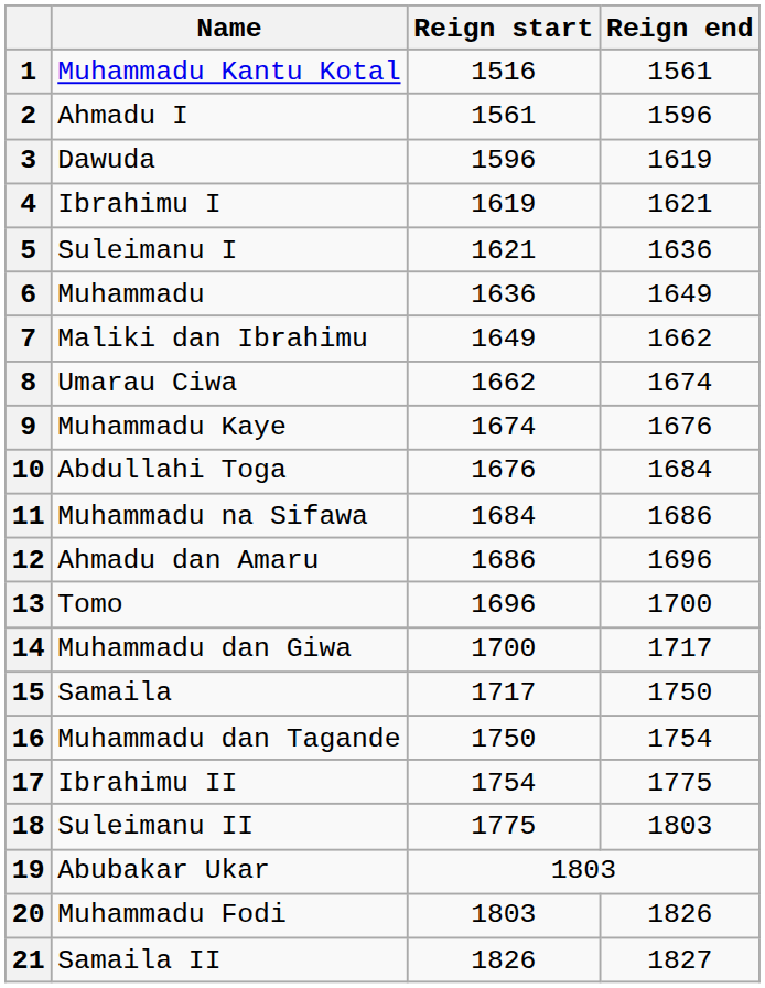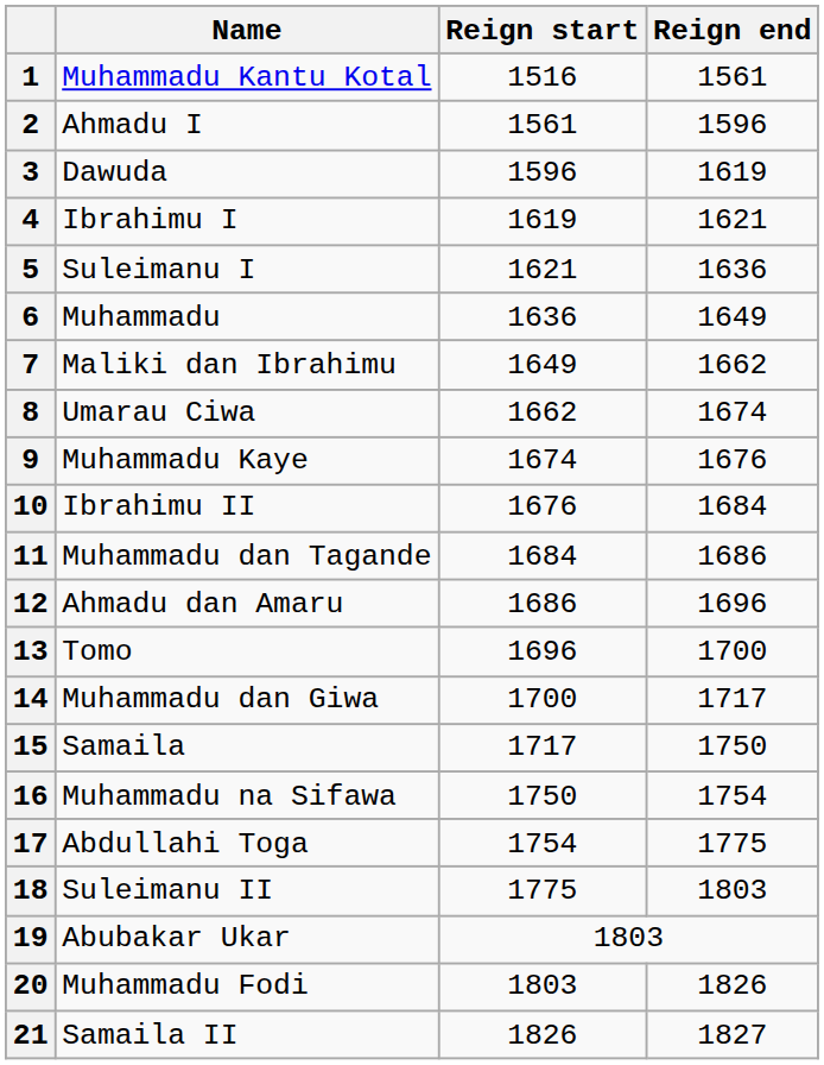 <table class="wikitable">
 <tr>
 <th></th>
 <th>Name</th>
 <th>Reign start</th>
 <th>Reign end</th>
 </tr>
 <tr>
 <th>1</th>
 <td><a href='#'>Muhammadu Kantu Kotal</a></td>
 <td align=center>1516</td>
 <td align=center>1561</td>
 </tr>
 <tr>
 <th>2</th>
 <td>Ahmadu I</td>
 <td align=center>1561</td>
 <td align=center>1596</td>
 </tr>
 <tr>
 <th>3</th>
 <td>Dawuda</td>
 <td align=center>1596</td>
 <td align=center>1619</td>
 </tr>
 <tr>
 <th>4</th>
 <td>Ibrahimu I</td>
 <td align=center>1619</td>
 <td align=center>1621</td>
 </tr>
 <tr>
 <th>5</th>
 <td>Suleimanu I</td>
 <td align=center>1621</td>
 <td align=center>1636</td>
 </tr>
 <tr>
 <th>6</th>
 <td>Muhammadu</td>
 <td align=center>1636</td>
 <td align=center>1649</td>
 </tr>
 <tr>
 <th>7</th>
 <td>Maliki dan Ibrahimu</td>
 <td align=center>1649</td>
 <td align=center>1662</td>
 </tr>
 <tr>
 <th>8</th>
 <td>Umarau Ciwa</td>
 <td align=center>1662</td>
 <td align=center>1674</td>
 </tr>
 <tr>
 <th>9</th>
 <td>Muhammadu Kaye</td>
 <td align=center>1674</td>
 <td align=center>1676</td>
 </tr>
 <tr>
 <th>10</th>
-<td>Abdullahi Toga</td>
+<td>Ibrahimu II</td>
 <td align=center>1676</td>
 <td align=center>1684</td>
 </tr>
 <tr>
 <th>11</th>
-<td>Muhammadu na Sifawa</td>
+<td>Muhammadu dan Tagande</td>
 <td align=center>1684</td>
 <td align=center>1686</td>
 </tr>
 <tr>
 <th>12</th>
 <td>Ahmadu dan Amaru</td>
 <td align=center>1686</td>
 <td align=center>1696</td>
 </tr>
 <tr>
 <th>13</th>
 <td>Tomo</td>
 <td align=center>1696</td>
 <td align=center>1700</td>
 </tr>
 <tr>
 <th>14</th>
 <td>Muhammadu dan Giwa</td>
 <td align=center>1700</td>
 <td align=center>1717</td>
 </tr>
 <tr>
 <th>15</th>
 <td>Samaila</td>
 <td align=center>1717</td>
 <td align=center>1750</td>
 </tr>
 <tr>
 <th>16</th>
-<td>Muhammadu dan Tagande</td>
+<td>Muhammadu na Sifawa</td>
 <td align=center>1750</td>
 <td align=center>1754</td>
 </tr>
 <tr>
 <th>17</th>
-<td>Ibrahimu II</td>
+<td>Abdullahi Toga</td>
 <td align=center>1754</td>
 <td align=center>1775</td>
 </tr>
 <tr>
 <th>18</th>
 <td>Suleimanu II</td>
 <td align=center>1775</td>
 <td align=center>1803</td>
 </tr>
 <tr>
 <th>19</th>
 <td>Abubakar Ukar</td>
 <td align=center colspan=2>1803</td>
 </tr>
 <tr>
 <th>20</th>
 <td>Muhammadu Fodi</td>
 <td align=center>1803</td>
 <td align=center>1826</td>
 </tr>
 <tr>
 <th>21</th>
 <td>Samaila II</td>
 <td align=center>1826</td>
 <td align=center>1827</td>
 </tr>
 </table>
